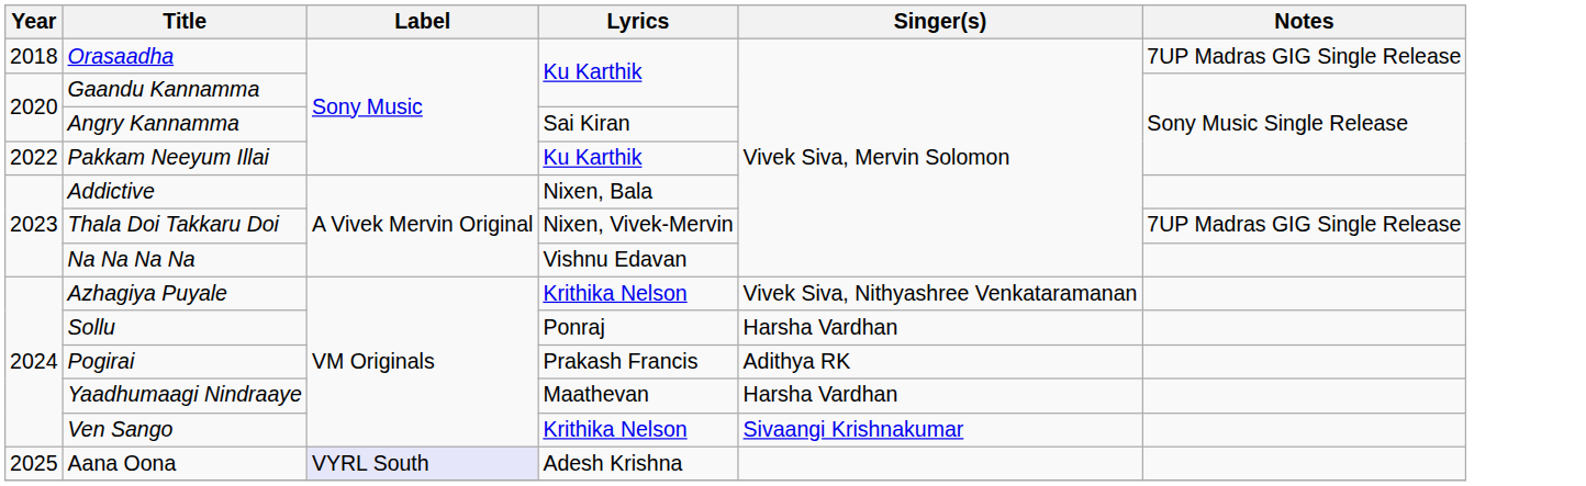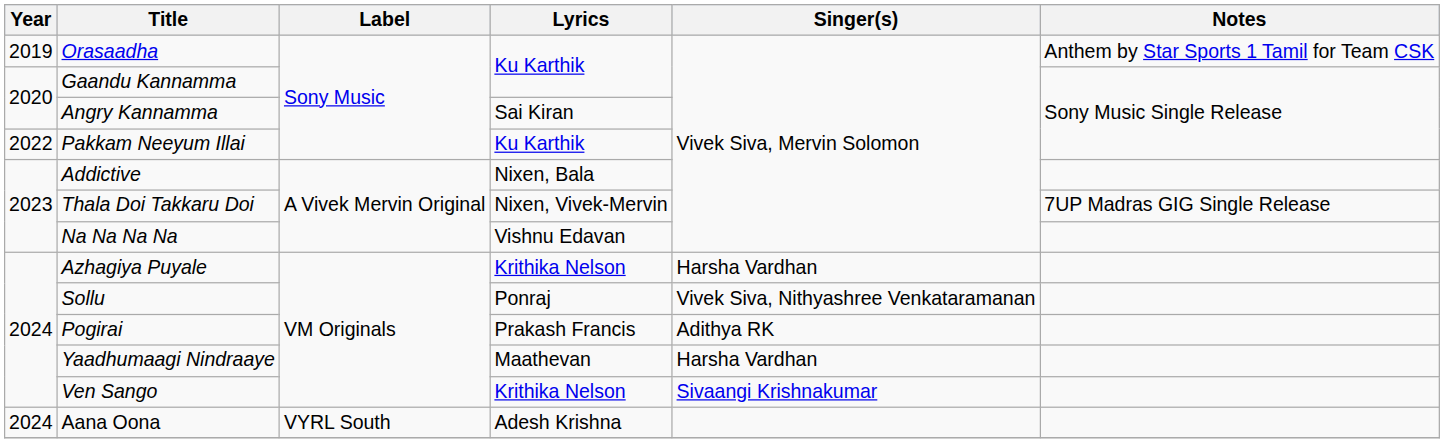 <table class="wikitable sortable">
 <tr style="text-align:center; background:LightSteelBlue; width:60%;">
 <th>Year</th>
 <th>Title</th>
 <th>Label</th>
 <th>Lyrics</th>
 <th>Singer(s)</th>
 <th>Notes</th>
 </tr>
 <tr>
-<td>2018</td>
+<td>2019</td>
 <td><em><a href='#'>Orasaadha</a></em></td>
 <td rowspan="4"><a href='#'>Sony Music</a></td>
 <td rowspan="2"><a href='#'>Ku Karthik</a></td>
 <td rowspan="7">Vivek Siva, Mervin Solomon</td>
-<td>7UP Madras GIG Single Release</td>
+<td>Anthem by <a href='#'>Star Sports 1 Tamil</a> for Team <a href='#'>CSK</a></td>
 </tr>
 <tr>
 <td rowspan="2">2020</td>
 <td><em>Gaandu Kannamma</em></td>
 <td rowspan="3">Sony Music Single Release</td>
 </tr>
 <tr>
 <td><em>Angry Kannamma</em></td>
 <td>Sai Kiran</td>
 </tr>
 <tr>
 <td>2022</td>
 <td><em>Pakkam Neeyum Illai</em></td>
 <td><a href='#'>Ku Karthik</a></td>
 </tr>
 <tr>
 <td rowspan="3">2023</td>
 <td><em>Addictive</em></td>
 <td rowspan="3">A Vivek Mervin Original</td>
 <td>Nixen, Bala</td>
 </tr>
 <tr>
 <td><em>Thala Doi Takkaru Doi</em></td>
 <td>Nixen, Vivek-Mervin</td>
 <td>7UP Madras GIG Single Release</td>
 </tr>
 <tr>
 <td><em>Na Na Na Na</em></td>
 <td>Vishnu Edavan</td>
 <td></td>
 </tr>
 <tr>
 <td rowspan="5">2024</td>
 <td><em>Azhagiya Puyale</em></td>
 <td rowspan="5">VM Originals</td>
 <td><a href='#'>Krithika Nelson</a></td>
-<td>Vivek Siva, Nithyashree Venkataramanan</td>
+<td>Harsha Vardhan</td>
 <td></td>
 </tr>
 <tr>
 <td><em>Sollu</em></td>
 <td>Ponraj</td>
-<td>Harsha Vardhan</td>
+<td>Vivek Siva, Nithyashree Venkataramanan</td>
 <td></td>
 </tr>
 <tr>
 <td><em>Pogirai</em></td>
 <td>Prakash Francis</td>
 <td>Adithya RK</td>
 <td></td>
 </tr>
 <tr>
 <td><em>Yaadhumaagi Nindraaye</em></td>
 <td>Maathevan</td>
 <td>Harsha Vardhan</td>
 <td></td>
 </tr>
 <tr>
 <td><em>Ven Sango</em></td>
 <td><a href='#'>Krithika Nelson</a></td>
 <td><a href='#'>Sivaangi Krishnakumar</a></td>
 <td></td>
 </tr>
 <tr>
-<td>2025</td>
+<td>2024</td>
 <td>Aana Oona</td>
-<td style="background: lavender;">VYRL South</td>
+<td>VYRL South</td>
 <td>Adesh Krishna</td>
 <td></td>
 <td></td>
 </tr>
 <tr>
 </tr>
 </table>
